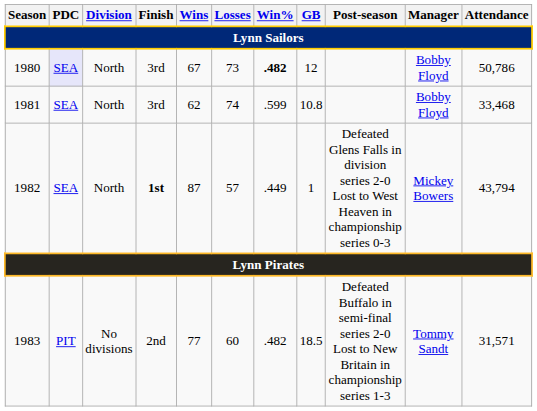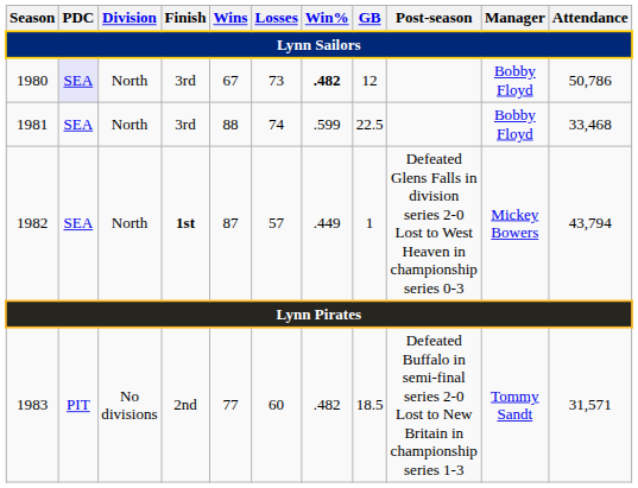 <table class="wikitable" style="text-align:center; font-size:95%">
 <tr>
 <th scope="col">Season</th>
 <th scope="col">PDC</th>
 <th scope="col"><a href='#'>Division</a></th>
 <th scope="col">Finish</th>
 <th scope="col"><a href='#'>Wins</a></th>
 <th scope="col"><a href='#'>Losses</a></th>
 <th scope="col"><a href='#'>Win%</a></th>
 <th scope="col"><a href='#'>GB</a></th>
 <th scope="col">Post-season</th>
 <th scope="col">Manager</th>
 <th scope="col">Attendance</th>
 </tr>
 <tr>
 <td align="center" colspan="11" style="background: #002878; color: white; border:2px solid #FFCC00"><strong>Lynn Sailors</strong></td>
 </tr>
 <tr>
 <td>1980</td>
 <td style="background: lavender;"><a href='#'>SEA</a></td>
 <td>North</td>
 <td>3rd</td>
 <td>67</td>
 <td>73</td>
 <td><strong>.482</strong></td>
 <td>12</td>
 <td></td>
 <td><a href='#'>Bobby Floyd</a></td>
 <td>50,786</td>
 </tr>
 <tr>
 <td>1981</td>
 <td><a href='#'>SEA</a></td>
 <td>North</td>
 <td>3rd</td>
-<td>62</td>
+<td>88</td>
 <td>74</td>
 <td>.599</td>
-<td>10.8</td>
+<td>22.5</td>
 <td></td>
 <td><a href='#'>Bobby Floyd</a></td>
 <td>33,468</td>
 </tr>
 <tr>
 <td>1982</td>
 <td><a href='#'>SEA</a></td>
 <td>North</td>
 <td><strong>1st</strong></td>
 <td>87</td>
 <td>57</td>
 <td>.449</td>
 <td>1</td>
 <td>Defeated Glens Falls in division series 2-0<br> Lost to West Heaven in championship series 0-3</td>
 <td><a href='#'>Mickey Bowers</a></td>
 <td>43,794</td>
 </tr>
 <tr>
 <td align="center" colspan="11" style="background: #27251F; color: white; border:2px solid #FDB827"><strong>Lynn Pirates</strong></td>
 </tr>
 <tr>
 <td>1983</td>
 <td><a href='#'>PIT</a></td>
 <td>No divisions</td>
 <td>2nd</td>
 <td>77</td>
 <td>60</td>
 <td>.482</td>
 <td>18.5</td>
 <td>Defeated Buffalo in semi-final series 2-0<br> Lost to New Britain in championship series 1-3</td>
 <td><a href='#'>Tommy Sandt</a></td>
 <td>31,571</td>
 </tr>
 </table>
